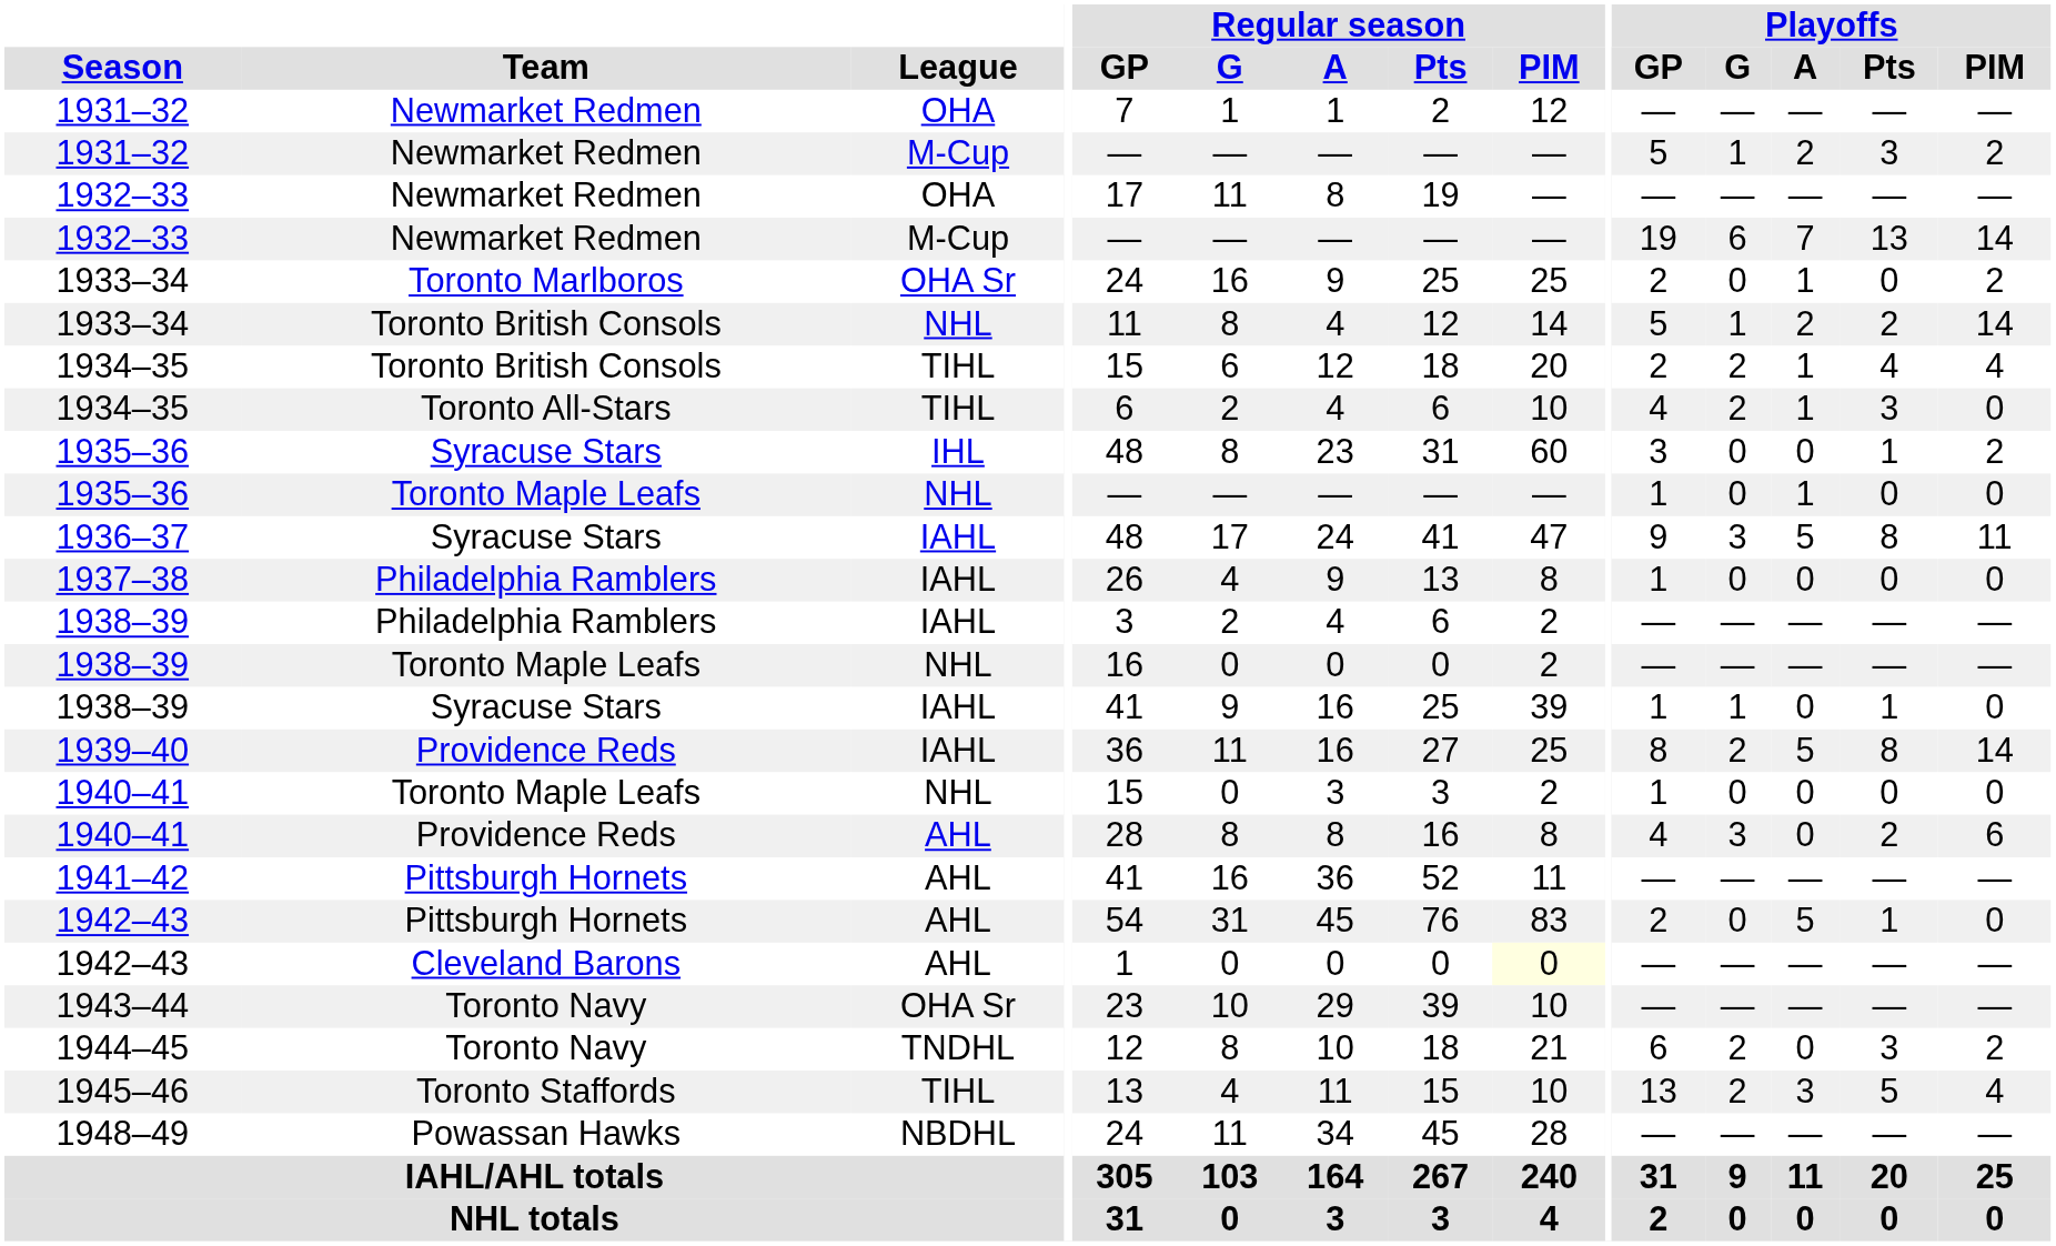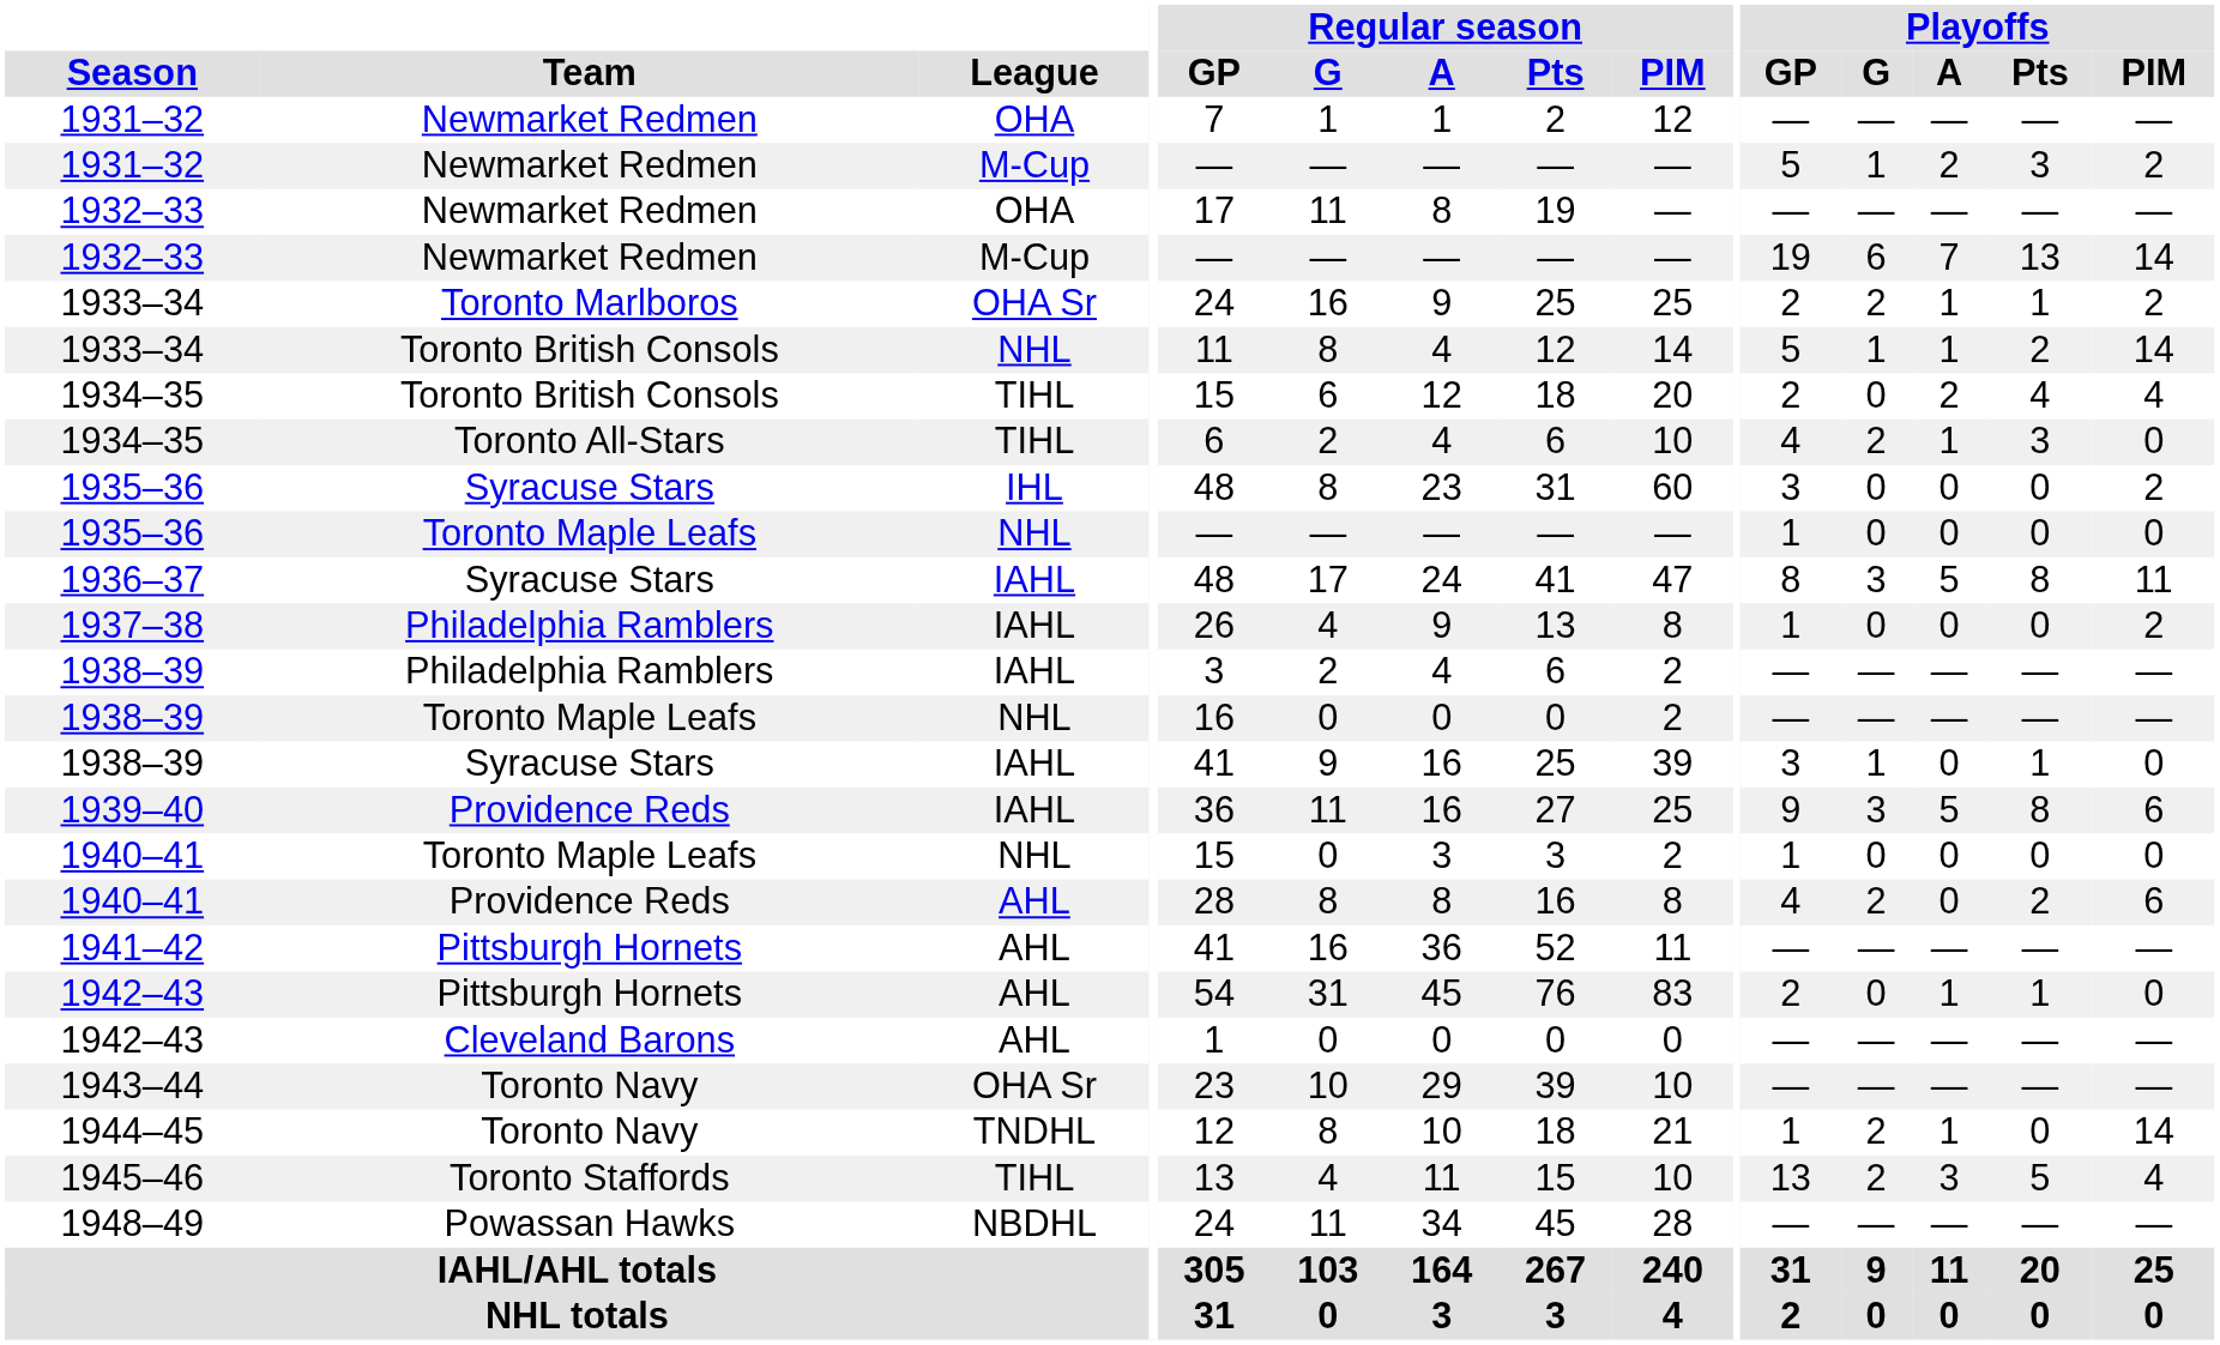 <table border="0" cellpadding="1" cellspacing="0" style="text-align:center; width:60em">
 <tr bgcolor="#e0e0e0">
 <th colspan="3" bgcolor="#ffffff"></th>
 <th rowspan="100" bgcolor="#ffffff"></th>
 <th colspan="5"><a href='#'>Regular season</a></th>
 <th rowspan="100" bgcolor="#ffffff"></th>
 <th colspan="5"><a href='#'>Playoffs</a></th>
 </tr>
 <tr bgcolor="#e0e0e0">
 <th><a href='#'>Season</a></th>
 <th>Team</th>
 <th>League</th>
 <th>GP</th>
 <th><a href='#'>G</a></th>
 <th><a href='#'>A</a></th>
 <th><a href='#'>Pts</a></th>
 <th><a href='#'>PIM</a></th>
 <th>GP</th>
 <th>G</th>
 <th>A</th>
 <th>Pts</th>
 <th>PIM</th>
 </tr>
 <tr>
 <td><a href='#'>1931–32</a></td>
 <td><a href='#'>Newmarket Redmen</a></td>
 <td><a href='#'>OHA</a></td>
 <td>7</td>
 <td>1</td>
 <td>1</td>
 <td>2</td>
 <td>12</td>
 <td>—</td>
 <td>—</td>
 <td>—</td>
 <td>—</td>
 <td>—</td>
 </tr>
 <tr bgcolor="#f0f0f0">
 <td><a href='#'>1931–32</a></td>
 <td>Newmarket Redmen</td>
 <td><a href='#'>M-Cup</a></td>
 <td>—</td>
 <td>—</td>
 <td>—</td>
 <td>—</td>
 <td>—</td>
 <td>5</td>
 <td>1</td>
 <td>2</td>
 <td>3</td>
 <td>2</td>
 </tr>
 <tr>
 <td><a href='#'>1932–33</a></td>
 <td>Newmarket Redmen</td>
 <td>OHA</td>
 <td>17</td>
 <td>11</td>
 <td>8</td>
 <td>19</td>
 <td>—</td>
 <td>—</td>
 <td>—</td>
 <td>—</td>
 <td>—</td>
 <td>—</td>
 </tr>
 <tr bgcolor="#f0f0f0">
 <td><a href='#'>1932–33</a></td>
 <td>Newmarket Redmen</td>
 <td>M-Cup</td>
 <td>—</td>
 <td>—</td>
 <td>—</td>
 <td>—</td>
 <td>—</td>
 <td>19</td>
 <td>6</td>
 <td>7</td>
 <td>13</td>
 <td>14</td>
 </tr>
 <tr>
 <td>1933–34</td>
 <td><a href='#'>Toronto Marlboros</a></td>
 <td><a href='#'>OHA Sr</a></td>
 <td>24</td>
 <td>16</td>
 <td>9</td>
 <td>25</td>
 <td>25</td>
 <td>2</td>
-<td>0</td>
+<td>2</td>
 <td>1</td>
-<td>0</td>
+<td>1</td>
 <td>2</td>
 </tr>
 <tr bgcolor="#f0f0f0">
 <td>1933–34</td>
 <td>Toronto British Consols</td>
 <td><a href='#'>NHL</a></td>
 <td>11</td>
 <td>8</td>
 <td>4</td>
 <td>12</td>
 <td>14</td>
 <td>5</td>
 <td>1</td>
-<td>2</td>
+<td>1</td>
 <td>2</td>
 <td>14</td>
 </tr>
 <tr>
 <td>1934–35</td>
 <td>Toronto British Consols</td>
 <td>TIHL</td>
 <td>15</td>
 <td>6</td>
 <td>12</td>
 <td>18</td>
 <td>20</td>
 <td>2</td>
+<td>0</td>
 <td>2</td>
-<td>1</td>
 <td>4</td>
 <td>4</td>
 </tr>
 <tr bgcolor="#f0f0f0">
 <td>1934–35</td>
 <td>Toronto All-Stars</td>
 <td>TIHL</td>
 <td>6</td>
 <td>2</td>
 <td>4</td>
 <td>6</td>
 <td>10</td>
 <td>4</td>
 <td>2</td>
 <td>1</td>
 <td>3</td>
 <td>0</td>
 </tr>
 <tr>
 <td><a href='#'>1935–36</a></td>
 <td><a href='#'>Syracuse Stars</a></td>
 <td><a href='#'>IHL</a></td>
 <td>48</td>
 <td>8</td>
 <td>23</td>
 <td>31</td>
 <td>60</td>
 <td>3</td>
 <td>0</td>
 <td>0</td>
-<td>1</td>
+<td>0</td>
 <td>2</td>
 </tr>
 <tr bgcolor="#f0f0f0">
 <td><a href='#'>1935–36</a></td>
 <td><a href='#'>Toronto Maple Leafs</a></td>
 <td><a href='#'>NHL</a></td>
 <td>—</td>
 <td>—</td>
 <td>—</td>
 <td>—</td>
 <td>—</td>
 <td>1</td>
 <td>0</td>
-<td>1</td>
+<td>0</td>
 <td>0</td>
 <td>0</td>
 </tr>
 <tr>
 <td><a href='#'>1936–37</a></td>
 <td>Syracuse Stars</td>
 <td><a href='#'>IAHL</a></td>
 <td>48</td>
 <td>17</td>
 <td>24</td>
 <td>41</td>
 <td>47</td>
-<td>9</td>
+<td>8</td>
 <td>3</td>
 <td>5</td>
 <td>8</td>
 <td>11</td>
 </tr>
 <tr bgcolor="#f0f0f0">
 <td><a href='#'>1937–38</a></td>
 <td><a href='#'>Philadelphia Ramblers</a></td>
 <td>IAHL</td>
 <td>26</td>
 <td>4</td>
 <td>9</td>
 <td>13</td>
 <td>8</td>
 <td>1</td>
 <td>0</td>
 <td>0</td>
 <td>0</td>
-<td>0</td>
+<td>2</td>
 </tr>
 <tr>
 <td><a href='#'>1938–39</a></td>
 <td>Philadelphia Ramblers</td>
 <td>IAHL</td>
 <td>3</td>
 <td>2</td>
 <td>4</td>
 <td>6</td>
 <td>2</td>
 <td>—</td>
 <td>—</td>
 <td>—</td>
 <td>—</td>
 <td>—</td>
 </tr>
 <tr bgcolor="#f0f0f0">
 <td><a href='#'>1938–39</a></td>
 <td>Toronto Maple Leafs</td>
 <td>NHL</td>
 <td>16</td>
 <td>0</td>
 <td>0</td>
 <td>0</td>
 <td>2</td>
 <td>—</td>
 <td>—</td>
 <td>—</td>
 <td>—</td>
 <td>—</td>
 </tr>
 <tr>
 <td>1938–39</td>
 <td>Syracuse Stars</td>
 <td>IAHL</td>
 <td>41</td>
 <td>9</td>
 <td>16</td>
 <td>25</td>
 <td>39</td>
-<td>1</td>
+<td>3</td>
 <td>1</td>
 <td>0</td>
 <td>1</td>
 <td>0</td>
 </tr>
 <tr bgcolor="#f0f0f0">
 <td><a href='#'>1939–40</a></td>
 <td><a href='#'>Providence Reds</a></td>
 <td>IAHL</td>
 <td>36</td>
 <td>11</td>
 <td>16</td>
 <td>27</td>
 <td>25</td>
-<td>8</td>
-<td>2</td>
+<td>9</td>
+<td>3</td>
 <td>5</td>
 <td>8</td>
-<td>14</td>
+<td>6</td>
 </tr>
 <tr>
 <td><a href='#'>1940–41</a></td>
 <td>Toronto Maple Leafs</td>
 <td>NHL</td>
 <td>15</td>
 <td>0</td>
 <td>3</td>
 <td>3</td>
 <td>2</td>
 <td>1</td>
 <td>0</td>
 <td>0</td>
 <td>0</td>
 <td>0</td>
 </tr>
 <tr bgcolor="#f0f0f0">
 <td><a href='#'>1940–41</a></td>
 <td>Providence Reds</td>
 <td><a href='#'>AHL</a></td>
 <td>28</td>
 <td>8</td>
 <td>8</td>
 <td>16</td>
 <td>8</td>
 <td>4</td>
-<td>3</td>
+<td>2</td>
 <td>0</td>
 <td>2</td>
 <td>6</td>
 </tr>
 <tr>
 <td><a href='#'>1941–42</a></td>
 <td><a href='#'>Pittsburgh Hornets</a></td>
 <td>AHL</td>
 <td>41</td>
 <td>16</td>
 <td>36</td>
 <td>52</td>
 <td>11</td>
 <td>—</td>
 <td>—</td>
 <td>—</td>
 <td>—</td>
 <td>—</td>
 </tr>
 <tr bgcolor="#f0f0f0">
 <td><a href='#'>1942–43</a></td>
 <td>Pittsburgh Hornets</td>
 <td>AHL</td>
 <td>54</td>
 <td>31</td>
 <td>45</td>
 <td>76</td>
 <td>83</td>
 <td>2</td>
 <td>0</td>
-<td>5</td>
+<td>1</td>
 <td>1</td>
 <td>0</td>
 </tr>
 <tr>
 <td>1942–43</td>
 <td><a href='#'>Cleveland Barons</a></td>
 <td>AHL</td>
 <td>1</td>
 <td>0</td>
 <td>0</td>
 <td>0</td>
-<td style="background: lightyellow;">0</td>
+<td>0</td>
 <td>—</td>
 <td>—</td>
 <td>—</td>
 <td>—</td>
 <td>—</td>
 </tr>
 <tr bgcolor="#f0f0f0">
 <td>1943–44</td>
 <td>Toronto Navy</td>
 <td>OHA Sr</td>
 <td>23</td>
 <td>10</td>
 <td>29</td>
 <td>39</td>
 <td>10</td>
 <td>—</td>
 <td>—</td>
 <td>—</td>
 <td>—</td>
 <td>—</td>
 </tr>
 <tr>
 <td>1944–45</td>
 <td>Toronto Navy</td>
 <td>TNDHL</td>
 <td>12</td>
 <td>8</td>
 <td>10</td>
 <td>18</td>
 <td>21</td>
-<td>6</td>
+<td>1</td>
 <td>2</td>
+<td>1</td>
 <td>0</td>
-<td>3</td>
-<td>2</td>
+<td>14</td>
 </tr>
 <tr bgcolor="#f0f0f0">
 <td>1945–46</td>
 <td>Toronto Staffords</td>
 <td>TIHL</td>
 <td>13</td>
 <td>4</td>
 <td>11</td>
 <td>15</td>
 <td>10</td>
 <td>13</td>
 <td>2</td>
 <td>3</td>
 <td>5</td>
 <td>4</td>
 </tr>
 <tr>
 <td>1948–49</td>
 <td>Powassan Hawks</td>
 <td>NBDHL</td>
 <td>24</td>
 <td>11</td>
 <td>34</td>
 <td>45</td>
 <td>28</td>
 <td>—</td>
 <td>—</td>
 <td>—</td>
 <td>—</td>
 <td>—</td>
 </tr>
 <tr bgcolor="#e0e0e0">
 <th colspan="3">IAHL/AHL totals</th>
 <th>305</th>
 <th>103</th>
 <th>164</th>
 <th>267</th>
 <th>240</th>
 <th>31</th>
 <th>9</th>
 <th>11</th>
 <th>20</th>
 <th>25</th>
 </tr>
 <tr bgcolor="#e0e0e0">
 <th colspan="3">NHL totals</th>
 <th>31</th>
 <th>0</th>
 <th>3</th>
 <th>3</th>
 <th>4</th>
 <th>2</th>
 <th>0</th>
 <th>0</th>
 <th>0</th>
 <th>0</th>
 </tr>
 </table>
